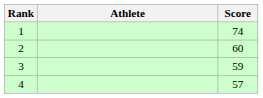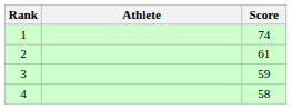 <table class=wikitable style="text-align:center;">
 <tr>
 <th width=40>Rank</th>
 <th width=250>Athlete</th>
 <th width=50>Score</th>
 </tr>
 <tr bgcolor="ccffcc">
 <td>1</td>
 <td align=left></td>
 <td>74</td>
 </tr>
 <tr bgcolor="ccffcc">
 <td>2</td>
 <td align=left></td>
-<td>60</td>
+<td>61</td>
 </tr>
 <tr bgcolor="ccffcc">
 <td>3</td>
 <td align=left></td>
 <td>59</td>
 </tr>
 <tr bgcolor="ccffcc">
 <td>4</td>
 <td align=left></td>
-<td>57</td>
+<td>58</td>
 </tr>
 </table>
